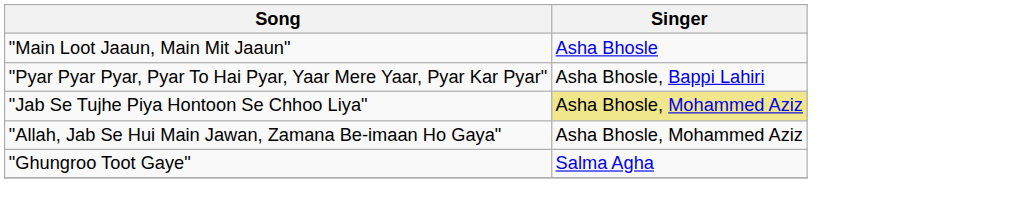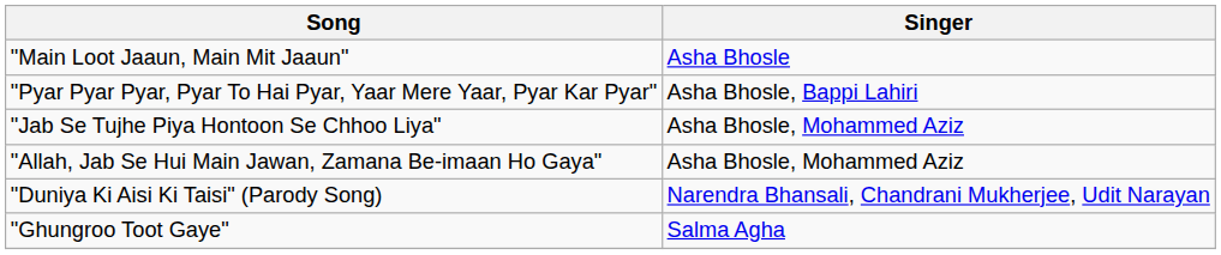 <table class="wikitable">
 <tr>
 <th>Song</th>
 <th>Singer</th>
 </tr>
 <tr>
 <td>"Main Loot Jaaun, Main Mit Jaaun"</td>
 <td><a href='#'>Asha Bhosle</a></td>
 </tr>
 <tr>
 <td>"Pyar Pyar Pyar, Pyar To Hai Pyar, Yaar Mere Yaar, Pyar Kar Pyar"</td>
 <td>Asha Bhosle, <a href='#'>Bappi Lahiri</a></td>
 </tr>
 <tr>
 <td>"Jab Se Tujhe Piya Hontoon Se Chhoo Liya"</td>
-<td style="background: khaki;">Asha Bhosle, <a href='#'>Mohammed Aziz</a></td>
+<td>Asha Bhosle, <a href='#'>Mohammed Aziz</a></td>
 </tr>
 <tr>
 <td>"Allah, Jab Se Hui Main Jawan, Zamana Be-imaan Ho Gaya"</td>
 <td>Asha Bhosle, Mohammed Aziz</td>
+</tr>
+<tr>
+<td>"Duniya Ki Aisi Ki Taisi" (Parody Song)</td>
+<td><a href='#'>Narendra Bhansali</a>, <a href='#'>Chandrani Mukherjee</a>, <a href='#'>Udit Narayan</a></td>
 </tr>
 <tr>
 <td>"Ghungroo Toot Gaye"</td>
 <td><a href='#'>Salma Agha</a></td>
 </tr>
 <tr>
 </tr>
 </table>
